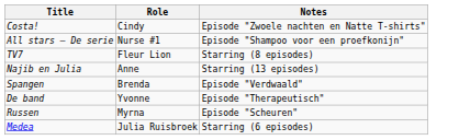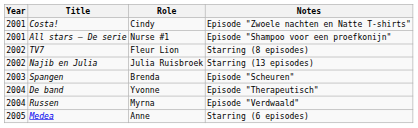 <table class="wikitable sortable">
 <tr>
+<th>Year</th>
 <th>Title</th>
 <th>Role</th>
 <th class="unsortable">Notes</th>
 </tr>
 <tr>
+<td>2001</td>
 <td><em>Costa!</em></td>
 <td>Cindy</td>
 <td>Episode "Zwoele nachten en Natte T-shirts"</td>
 </tr>
 <tr>
+<td>2001</td>
 <td><em>All stars – De serie</em></td>
 <td>Nurse #1</td>
 <td>Episode "Shampoo voor een proefkonijn"</td>
 </tr>
 <tr>
+<td>2002</td>
 <td><em>TV7</em></td>
 <td>Fleur Lion</td>
 <td>Starring (8 episodes)</td>
 </tr>
 <tr>
+<td>2002</td>
 <td><em>Najib en Julia</em></td>
-<td>Anne</td>
+<td>Julia Ruisbroek</td>
 <td>Starring (13 episodes)</td>
 </tr>
 <tr>
+<td>2003</td>
 <td><em>Spangen</em></td>
 <td>Brenda</td>
-<td>Episode "Verdwaald"</td>
+<td>Episode "Scheuren"</td>
 </tr>
 <tr>
+<td>2004</td>
 <td><em>De band</em></td>
 <td>Yvonne</td>
 <td>Episode "Therapeutisch"</td>
 </tr>
 <tr>
+<td>2004</td>
 <td><em>Russen</em></td>
 <td>Myrna</td>
-<td>Episode "Scheuren"</td>
+<td>Episode "Verdwaald"</td>
 </tr>
 <tr>
+<td>2005</td>
 <td><em><a href='#'>Medea</a></em></td>
-<td>Julia Ruisbroek</td>
+<td>Anne</td>
 <td>Starring (6 episodes)</td>
 </tr>
 </table>
